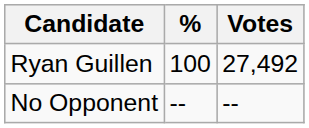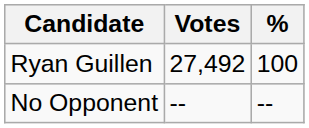 <table class="wikitable">
 <tr>
 <th>Candidate</th>
+<th>Votes</th>
 <th>%</th>
-<th>Votes</th>
 </tr>
 <tr>
 <td>Ryan Guillen</td>
+<td>27,492</td>
 <td>100</td>
-<td>27,492</td>
 </tr>
 <tr>
 <td>No Opponent</td>
 <td>--</td>
 <td>--</td>
 </tr>
 </table>
